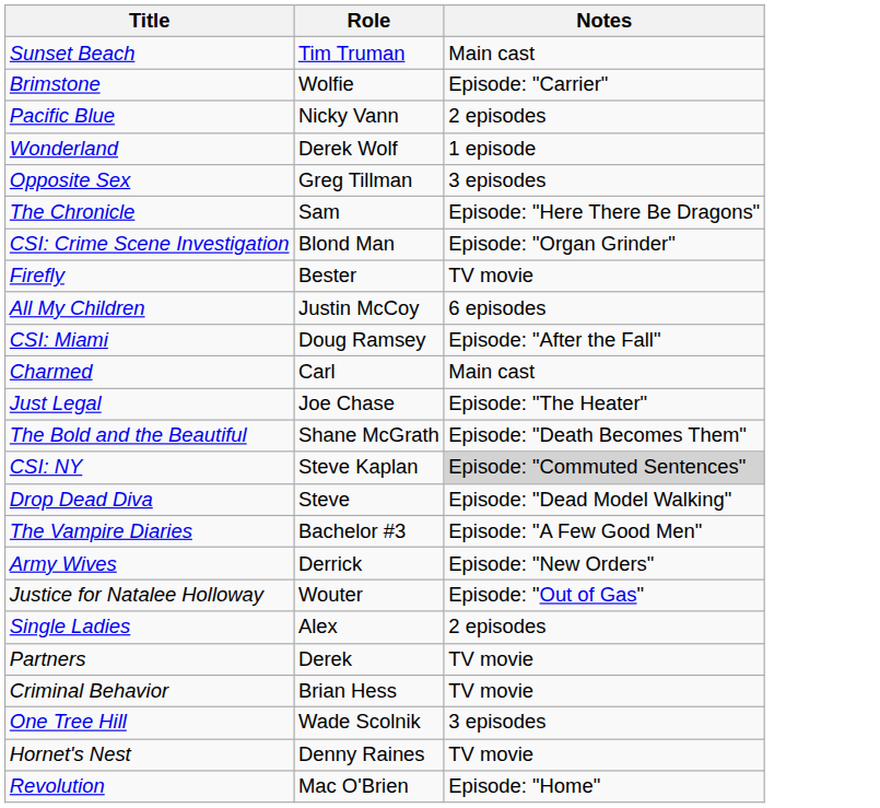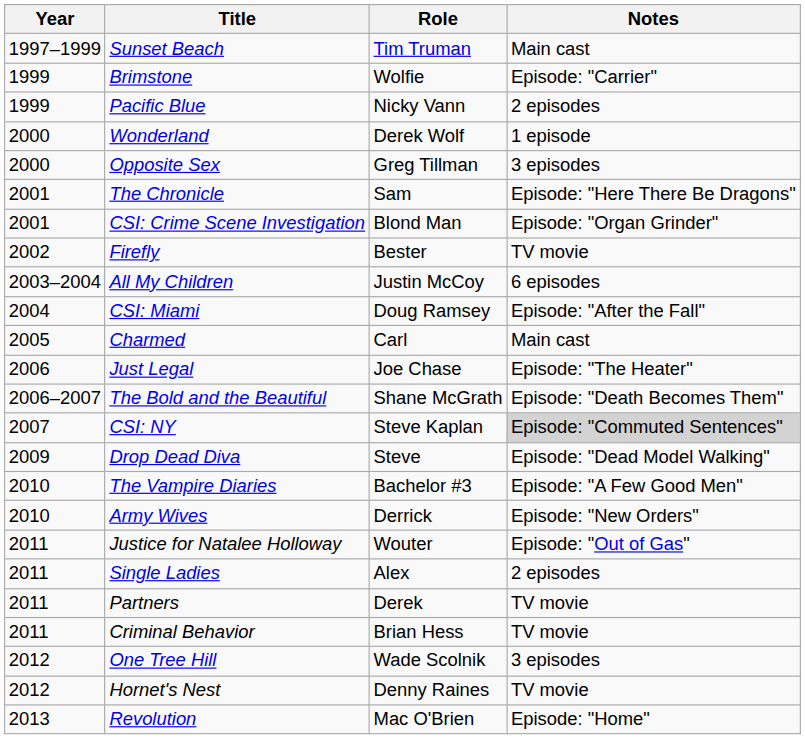 <table class="wikitable sortable">
 <tr>
+<th>Year</th>
 <th>Title</th>
 <th>Role</th>
 <th>Notes</th>
 </tr>
 <tr>
+<td>1997–1999</td>
 <td><em><a href='#'>Sunset Beach</a></em></td>
 <td><a href='#'>Tim Truman</a></td>
 <td>Main cast</td>
 </tr>
 <tr>
+<td>1999</td>
 <td><em><a href='#'>Brimstone</a></em></td>
 <td>Wolfie</td>
 <td>Episode: "Carrier"</td>
 </tr>
 <tr>
+<td>1999</td>
 <td><em><a href='#'>Pacific Blue</a></em></td>
 <td>Nicky Vann</td>
 <td>2 episodes</td>
 </tr>
 <tr>
+<td>2000</td>
 <td><em><a href='#'>Wonderland</a></em></td>
 <td>Derek Wolf</td>
 <td>1 episode</td>
 </tr>
 <tr>
+<td>2000</td>
 <td><em><a href='#'>Opposite Sex</a></em></td>
 <td>Greg Tillman</td>
 <td>3 episodes</td>
 </tr>
 <tr>
+<td>2001</td>
 <td><em><a href='#'>The Chronicle</a></em></td>
 <td>Sam</td>
 <td>Episode: "Here There Be Dragons"</td>
 </tr>
 <tr>
+<td>2001</td>
 <td><em><a href='#'>CSI: Crime Scene Investigation</a></em></td>
 <td>Blond Man</td>
 <td>Episode: "Organ Grinder"</td>
 </tr>
 <tr>
+<td>2002</td>
 <td><em><a href='#'>Firefly</a></em></td>
 <td>Bester</td>
 <td>TV movie</td>
 </tr>
 <tr>
+<td>2003–2004</td>
 <td><em><a href='#'>All My Children</a></em></td>
 <td>Justin McCoy</td>
 <td>6 episodes</td>
 </tr>
 <tr>
+<td>2004</td>
 <td><em><a href='#'>CSI: Miami</a></em></td>
 <td>Doug Ramsey</td>
 <td>Episode: "After the Fall"</td>
 </tr>
 <tr>
+<td>2005</td>
 <td><em><a href='#'>Charmed</a></em></td>
 <td>Carl</td>
 <td>Main cast</td>
 </tr>
 <tr>
+<td>2006</td>
 <td><em><a href='#'>Just Legal</a></em></td>
 <td>Joe Chase</td>
 <td>Episode: "The Heater"</td>
 </tr>
 <tr>
+<td>2006–2007</td>
 <td><em><a href='#'>The Bold and the Beautiful</a></em></td>
 <td>Shane McGrath</td>
 <td>Episode: "Death Becomes Them"</td>
 </tr>
 <tr>
+<td>2007</td>
 <td><em><a href='#'>CSI: NY</a></em></td>
 <td>Steve Kaplan</td>
 <td style="background: lightgrey;">Episode: "Commuted Sentences"</td>
 </tr>
 <tr>
+<td>2009</td>
 <td><em><a href='#'>Drop Dead Diva</a></em></td>
 <td>Steve</td>
 <td>Episode: "Dead Model Walking"</td>
 </tr>
 <tr>
+<td>2010</td>
 <td><em><a href='#'>The Vampire Diaries</a></em></td>
 <td>Bachelor #3</td>
 <td>Episode: "A Few Good Men"</td>
 </tr>
 <tr>
+<td>2010</td>
 <td><em><a href='#'>Army Wives</a></em></td>
 <td>Derrick</td>
 <td>Episode: "New Orders"</td>
 </tr>
 <tr>
+<td>2011</td>
 <td><em>Justice for Natalee Holloway</em></td>
 <td>Wouter</td>
 <td>Episode: "<a href='#'>Out of Gas</a>"</td>
 </tr>
 <tr>
+<td>2011</td>
 <td><em><a href='#'>Single Ladies</a></em></td>
 <td>Alex</td>
 <td>2 episodes</td>
 </tr>
 <tr>
+<td>2011</td>
 <td><em>Partners</em></td>
 <td>Derek</td>
 <td>TV movie</td>
 </tr>
 <tr>
+<td>2011</td>
 <td><em>Criminal Behavior</em></td>
 <td>Brian Hess</td>
 <td>TV movie</td>
 </tr>
 <tr>
+<td>2012</td>
 <td><em><a href='#'>One Tree Hill</a></em></td>
 <td>Wade Scolnik</td>
 <td>3 episodes</td>
 </tr>
 <tr>
+<td>2012</td>
 <td><em>Hornet's Nest</em></td>
 <td>Denny Raines</td>
 <td>TV movie</td>
 </tr>
 <tr>
+<td>2013</td>
 <td><em><a href='#'>Revolution</a></em></td>
 <td>Mac O'Brien</td>
 <td>Episode: "Home"</td>
 </tr>
 </table>
